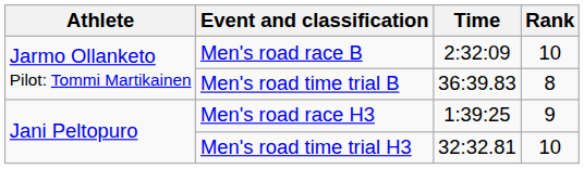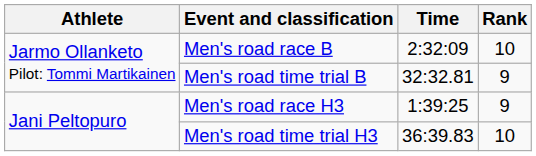 <table class="wikitable">
 <tr>
 <th>Athlete</th>
 <th>Event and classification</th>
 <th>Time</th>
 <th>Rank</th>
 </tr>
 <tr align=center>
 <td align=left rowspan=2><a href='#'>Jarmo Ollanketo</a><br><small>Pilot: <a href='#'>Tommi Martikainen</a></small></td>
 <td align=left><a href='#'>Men's road race B</a></td>
 <td>2:32:09</td>
 <td>10</td>
 </tr>
 <tr align=center>
 <td align=left><a href='#'>Men's road time trial B</a></td>
-<td>36:39.83</td>
-<td>8</td>
+<td>32:32.81</td>
+<td>9</td>
 </tr>
 <tr align=center>
 <td align=left rowspan=2><a href='#'>Jani Peltopuro</a></td>
 <td align=left><a href='#'>Men's road race H3</a></td>
 <td>1:39:25</td>
 <td>9</td>
 </tr>
 <tr align=center>
 <td align=left><a href='#'>Men's road time trial H3</a></td>
-<td>32:32.81</td>
+<td>36:39.83</td>
 <td>10</td>
 </tr>
 </table>
